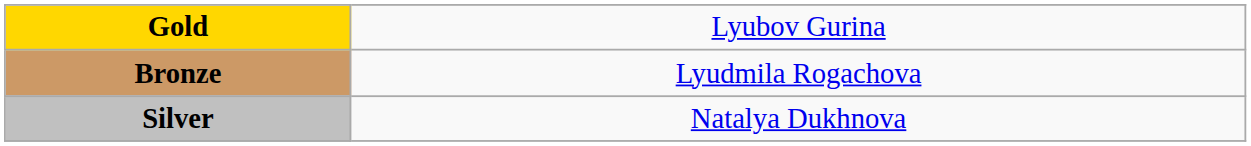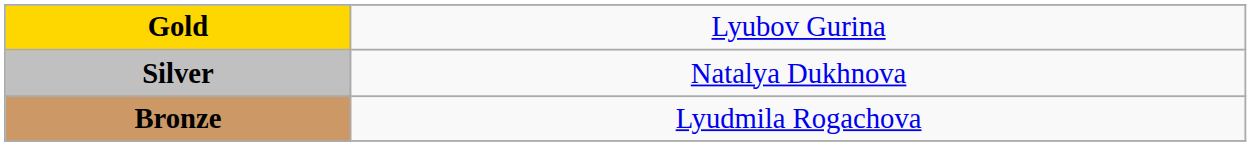 <table class="wikitable" style="text-align:center; " width="35%">
 <tr>
 <td bgcolor="gold"><strong>Gold</strong></td>
 <td><a href='#'>Lyubov Gurina</a><br>  <small><em></em></small></td>
 </tr>
 <tr>
+<td bgcolor="silver"><strong>Silver</strong></td>
+<td><a href='#'>Natalya Dukhnova</a><br>  <small><em></em></small></td>
+</tr>
+<tr>
 <td bgcolor="CC9966"><strong>Bronze</strong></td>
 <td><a href='#'>Lyudmila Rogachova</a><br>  <small><em></em></small></td>
 </tr>
-<tr>
-<td bgcolor="silver"><strong>Silver</strong></td>
-<td><a href='#'>Natalya Dukhnova</a><br>  <small><em></em></small></td>
-</tr>
 </table>
